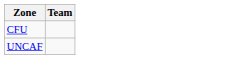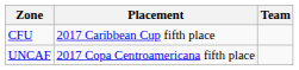 <table class=wikitable>
 <tr>
 <th>Zone</th>
+<th>Placement</th>
 <th>Team</th>
 </tr>
 <tr>
 <td><a href='#'>CFU</a></td>
+<td><a href='#'>2017 Caribbean Cup</a> fifth place</td>
 <td></td>
 </tr>
 <tr>
 <td><a href='#'>UNCAF</a></td>
+<td><a href='#'>2017 Copa Centroamericana</a> fifth place</td>
 <td></td>
 </tr>
 </table>
